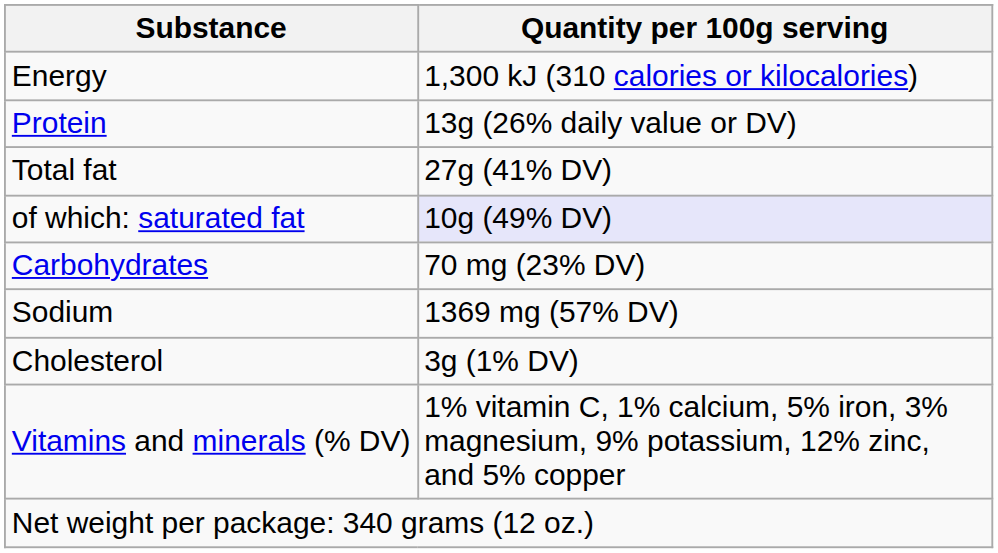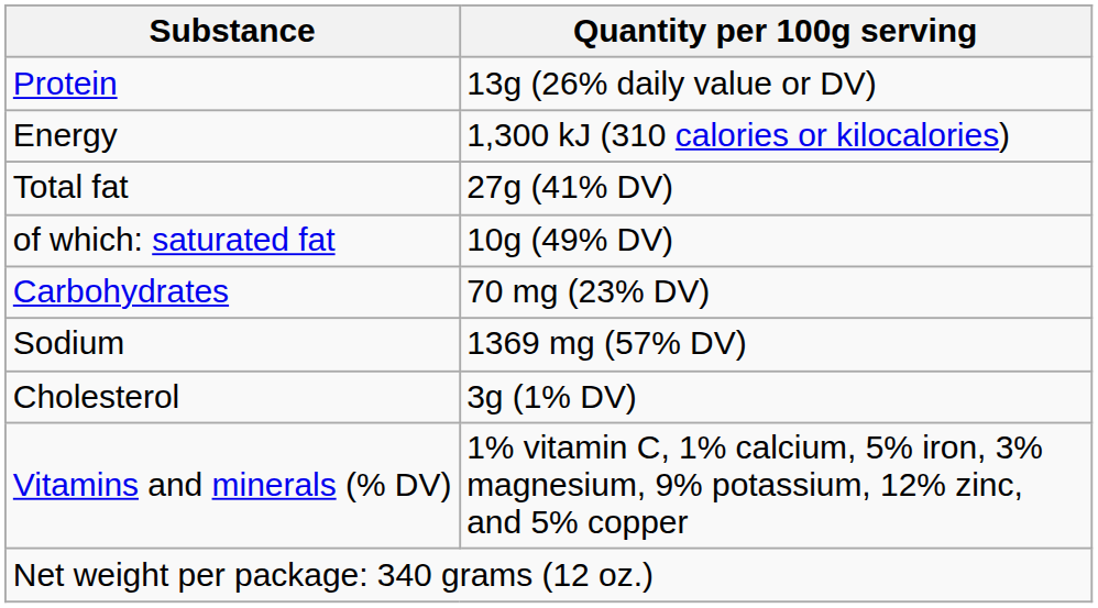 <table class="wikitable">
 <tr>
 <th>Substance</th>
 <th>Quantity per 100g serving</th>
 </tr>
 <tr>
+<td><a href='#'>Protein</a></td>
+<td>13g (26% daily value or DV)</td>
+</tr>
+<tr>
 <td>Energy</td>
 <td>1,300 kJ (310 <a href='#'>calories or kilocalories</a>)</td>
-</tr>
-<tr>
-<td><a href='#'>Protein</a></td>
-<td>13g (26% daily value or DV)</td>
 </tr>
 <tr>
 <td>Total fat</td>
 <td>27g (41% DV)</td>
 </tr>
 <tr>
 <td>of which: <a href='#'>saturated fat</a></td>
-<td style="background: lavender;">10g (49% DV)</td>
+<td>10g (49% DV)</td>
 </tr>
 <tr>
 <td><a href='#'>Carbohydrates</a></td>
 <td>70 mg (23% DV)</td>
 </tr>
 <tr>
 <td>Sodium</td>
 <td>1369 mg (57% DV)</td>
 </tr>
 <tr>
 <td>Cholesterol</td>
 <td>3g (1% DV)</td>
 </tr>
 <tr>
 <td><a href='#'>Vitamins</a> and <a href='#'>minerals</a> (% DV)</td>
 <td width=300>1% vitamin C, 1% calcium, 5% iron, 3% magnesium, 9% potassium, 12% zinc, and 5% copper</td>
 </tr>
 <tr>
 <td colspan="2">Net weight per package: 340 grams (12 oz.)</td>
 </tr>
 </table>
